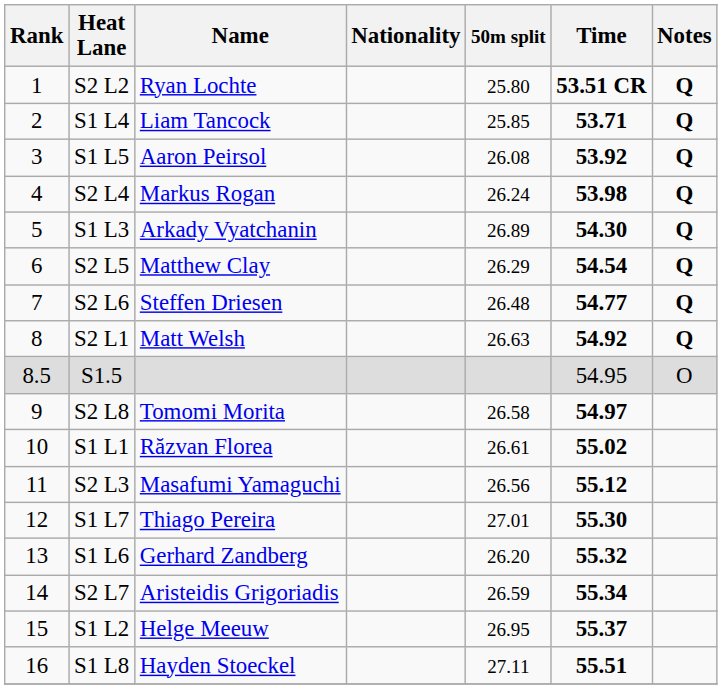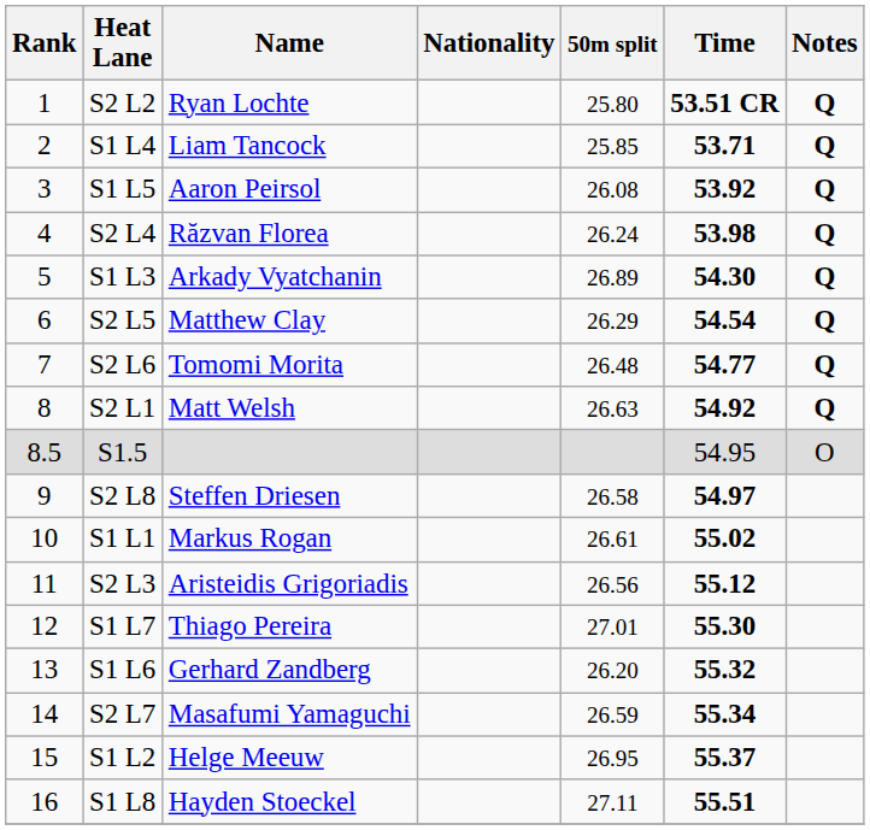 <table class="wikitable sortable" style="text-align:center">
 <tr>
 <th>Rank<br></th>
 <th>Heat <br> Lane</th>
 <th>Name</th>
 <th>Nationality</th>
 <th><small>50m split<br></small></th>
 <th>Time<br></th>
 <th>Notes<br></th>
 </tr>
 <tr>
 <td>1</td>
 <td>S2 L2</td>
 <td align=left><a href='#'>Ryan Lochte</a></td>
 <td align=left></td>
 <td><small>25.80</small></td>
 <td><strong>53.51 CR</strong></td>
 <td><strong>Q</strong></td>
 </tr>
 <tr>
 <td>2</td>
 <td>S1 L4</td>
 <td align=left><a href='#'>Liam Tancock</a></td>
 <td align=left></td>
 <td><small>25.85</small></td>
 <td><strong>53.71</strong></td>
 <td><strong>Q</strong></td>
 </tr>
 <tr>
 <td>3</td>
 <td>S1 L5</td>
 <td align=left><a href='#'>Aaron Peirsol</a></td>
 <td align=left></td>
 <td><small>26.08</small></td>
 <td><strong>53.92</strong></td>
 <td><strong>Q</strong></td>
 </tr>
 <tr>
 <td>4</td>
 <td>S2 L4</td>
-<td align=left><a href='#'>Markus Rogan</a></td>
+<td align=left><a href='#'>Răzvan Florea</a></td>
 <td align=left></td>
 <td><small>26.24</small></td>
 <td><strong>53.98</strong></td>
 <td><strong>Q</strong></td>
 </tr>
 <tr>
 <td>5</td>
 <td>S1 L3</td>
 <td align=left><a href='#'>Arkady Vyatchanin</a></td>
 <td align=left></td>
 <td><small>26.89</small></td>
 <td><strong>54.30</strong></td>
 <td><strong>Q</strong></td>
 </tr>
 <tr>
 <td>6</td>
 <td>S2 L5</td>
 <td align=left><a href='#'>Matthew Clay</a></td>
 <td align=left></td>
 <td><small>26.29</small></td>
 <td><strong>54.54</strong></td>
 <td><strong>Q</strong></td>
 </tr>
 <tr>
 <td>7</td>
 <td>S2 L6</td>
-<td align=left><a href='#'>Steffen Driesen</a></td>
+<td align=left><a href='#'>Tomomi Morita</a></td>
 <td align=left></td>
 <td><small>26.48</small></td>
 <td><strong>54.77</strong></td>
 <td><strong>Q</strong></td>
 </tr>
 <tr>
 <td>8</td>
 <td>S2 L1</td>
 <td align=left><a href='#'>Matt Welsh</a></td>
 <td align=left></td>
 <td><small>26.63</small></td>
 <td><strong>54.92</strong></td>
 <td><strong>Q</strong></td>
 </tr>
 <tr bgcolor=#DDDDDD>
 <td><span>8.5</span></td>
 <td><span>S1.5</span></td>
 <td></td>
 <td></td>
 <td></td>
 <td><span>54.95</span></td>
 <td><span>O</span></td>
 </tr>
 <tr>
 <td>9</td>
 <td>S2 L8</td>
-<td align=left><a href='#'>Tomomi Morita</a></td>
+<td align=left><a href='#'>Steffen Driesen</a></td>
 <td align=left></td>
 <td><small>26.58</small></td>
 <td><strong>54.97</strong></td>
 <td></td>
 </tr>
 <tr>
 <td>10</td>
 <td>S1 L1</td>
-<td align=left><a href='#'>Răzvan Florea</a></td>
+<td align=left><a href='#'>Markus Rogan</a></td>
 <td align=left></td>
 <td><small>26.61</small></td>
 <td><strong>55.02</strong></td>
 <td></td>
 </tr>
 <tr>
 <td>11</td>
 <td>S2 L3</td>
-<td align=left><a href='#'>Masafumi Yamaguchi</a></td>
+<td align=left><a href='#'>Aristeidis Grigoriadis</a></td>
 <td align=left></td>
 <td><small>26.56</small></td>
 <td><strong>55.12</strong></td>
 <td></td>
 </tr>
 <tr>
 <td>12</td>
 <td>S1 L7</td>
 <td align=left><a href='#'>Thiago Pereira</a></td>
 <td align=left></td>
 <td><small>27.01</small></td>
 <td><strong>55.30</strong></td>
 <td></td>
 </tr>
 <tr>
 <td>13</td>
 <td>S1 L6</td>
 <td align=left><a href='#'>Gerhard Zandberg</a></td>
 <td align=left></td>
 <td><small>26.20</small></td>
 <td><strong>55.32</strong></td>
 <td></td>
 </tr>
 <tr>
 <td>14</td>
 <td>S2 L7</td>
-<td align=left><a href='#'>Aristeidis Grigoriadis</a></td>
+<td align=left><a href='#'>Masafumi Yamaguchi</a></td>
 <td align=left></td>
 <td><small>26.59</small></td>
 <td><strong>55.34</strong></td>
 <td></td>
 </tr>
 <tr>
 <td>15</td>
 <td>S1 L2</td>
 <td align=left><a href='#'>Helge Meeuw</a></td>
 <td align=left></td>
 <td><small>26.95</small></td>
 <td><strong>55.37</strong></td>
 <td></td>
 </tr>
 <tr>
 <td>16</td>
 <td>S1 L8</td>
 <td align=left><a href='#'>Hayden Stoeckel</a></td>
 <td align=left></td>
 <td><small>27.11</small></td>
 <td><strong>55.51</strong></td>
 <td></td>
 </tr>
 <tr>
 </tr>
 </table>
